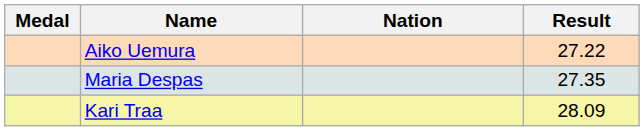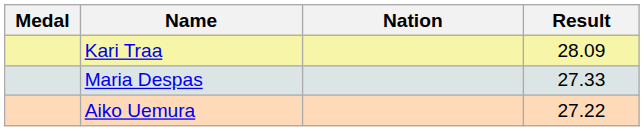 <table class=wikitable style="border:1px solid #AAAAAA;font-size:90%">
 <tr bgcolor="#E4E4E4">
 <th width=50>Medal</th>
 <th width=160>Name</th>
 <th width=160>Nation</th>
 <th width=80>Result</th>
 </tr>
+<tr bgcolor="#F7F6A8">
+<td align="center"></td>
+<td><a href='#'>Kari Traa</a></td>
+<td></td>
+<td align="center">28.09</td>
+</tr>
+<tr bgcolor="#DCE5E5">
+<td align="center"></td>
+<td><a href='#'>Maria Despas</a></td>
+<td></td>
+<td align="center">27.33</td>
+</tr>
 <tr bgcolor="#FFDAB9">
 <td align="center"></td>
 <td><a href='#'>Aiko Uemura</a></td>
 <td></td>
 <td align="center">27.22</td>
 </tr>
-<tr bgcolor="#DCE5E5">
-<td align="center"></td>
-<td><a href='#'>Maria Despas</a></td>
-<td></td>
-<td align="center">27.35</td>
-</tr>
-<tr bgcolor="#F7F6A8">
-<td align="center"></td>
-<td><a href='#'>Kari Traa</a></td>
-<td></td>
-<td align="center">28.09</td>
-</tr>
 </table>
